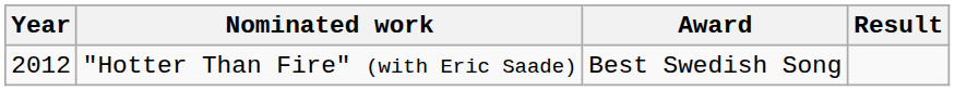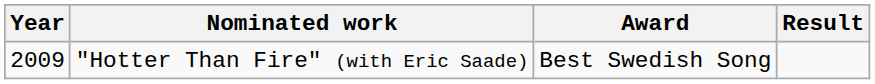 <table class="wikitable">
 <tr>
 <th>Year</th>
 <th>Nominated work</th>
 <th>Award</th>
 <th>Result</th>
 </tr>
 <tr>
-<td>2012</td>
+<td>2009</td>
 <td>"Hotter Than Fire" <small>(with Eric Saade)</small></td>
 <td>Best Swedish Song</td>
 <td></td>
 </tr>
 </table>
